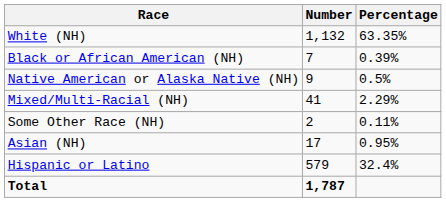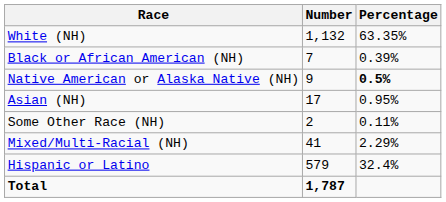 <table class="wikitable">
 <tr>
 <th>Race</th>
 <th>Number</th>
 <th>Percentage</th>
 </tr>
 <tr>
 <td><a href='#'>White</a> (NH)</td>
 <td>1,132</td>
 <td>63.35%</td>
 </tr>
 <tr>
 <td><a href='#'>Black or African American</a> (NH)</td>
 <td>7</td>
 <td>0.39%</td>
 </tr>
 <tr>
 <td><a href='#'>Native American</a> or <a href='#'>Alaska Native</a> (NH)</td>
 <td>9</td>
-<td>0.5%</td>
+<td><strong>0.5%</strong></td>
 </tr>
 <tr>
-<td><a href='#'>Mixed/Multi-Racial</a> (NH)</td>
-<td>41</td>
-<td>2.29%</td>
+<td><a href='#'>Asian</a> (NH)</td>
+<td>17</td>
+<td>0.95%</td>
 </tr>
 <tr>
 <td>Some Other Race (NH)</td>
 <td>2</td>
 <td>0.11%</td>
 </tr>
 <tr>
-<td><a href='#'>Asian</a> (NH)</td>
-<td>17</td>
-<td>0.95%</td>
+<td><a href='#'>Mixed/Multi-Racial</a> (NH)</td>
+<td>41</td>
+<td>2.29%</td>
 </tr>
 <tr>
 <td><a href='#'>Hispanic or Latino</a></td>
 <td>579</td>
 <td>32.4%</td>
 </tr>
 <tr>
 <td><strong>Total</strong></td>
 <td><strong>1,787</strong></td>
 <td></td>
 </tr>
 </table>
